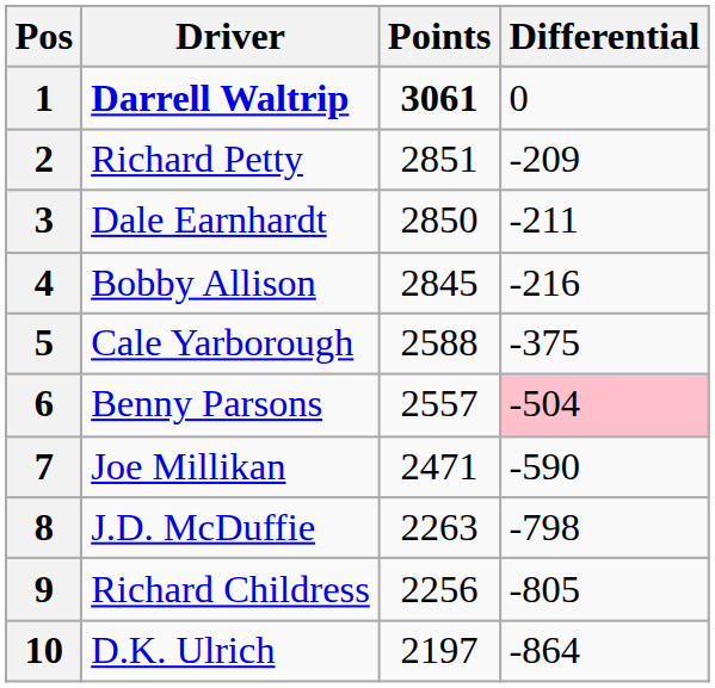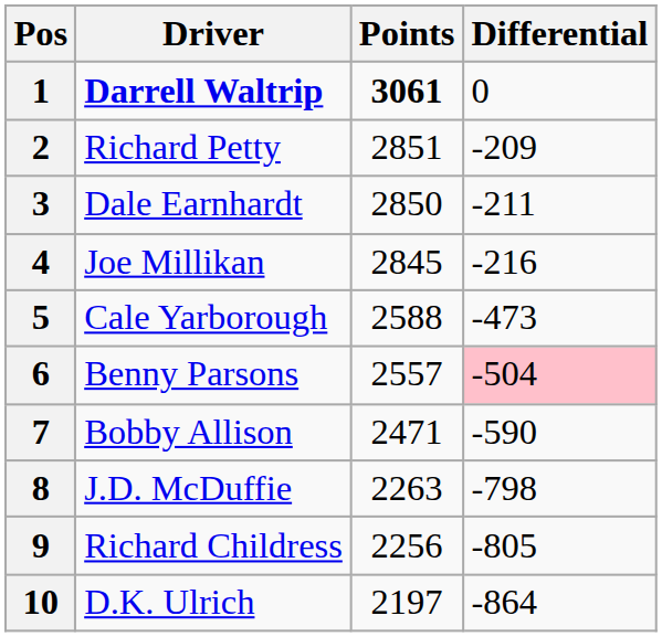 <table class="wikitable">
 <tr>
 <th>Pos</th>
 <th>Driver</th>
 <th>Points</th>
 <th>Differential</th>
 </tr>
 <tr>
 <th>1 </th>
 <td><strong><a href='#'>Darrell Waltrip</a></strong></td>
 <td style="text-align:center;"><strong>3061</strong></td>
 <td>0</td>
 </tr>
 <tr>
 <th>2 </th>
 <td><a href='#'>Richard Petty</a></td>
 <td style="text-align:center;">2851</td>
 <td>-209</td>
 </tr>
 <tr>
 <th>3 </th>
 <td><a href='#'>Dale Earnhardt</a></td>
 <td style="text-align:center;">2850</td>
 <td>-211</td>
 </tr>
 <tr>
 <th>4 </th>
-<td><a href='#'>Bobby Allison</a></td>
+<td><a href='#'>Joe Millikan</a></td>
 <td style="text-align:center;">2845</td>
 <td>-216</td>
 </tr>
 <tr>
 <th>5 </th>
 <td><a href='#'>Cale Yarborough</a></td>
 <td style="text-align:center;">2588</td>
-<td>-375</td>
+<td>-473</td>
 </tr>
 <tr>
 <th>6 </th>
 <td><a href='#'>Benny Parsons</a></td>
 <td style="text-align:center;">2557</td>
 <td style="background: pink;">-504</td>
 </tr>
 <tr>
 <th>7 </th>
-<td><a href='#'>Joe Millikan</a></td>
+<td><a href='#'>Bobby Allison</a></td>
 <td style="text-align:center;">2471</td>
 <td>-590</td>
 </tr>
 <tr>
 <th>8 </th>
 <td><a href='#'>J.D. McDuffie</a></td>
 <td style="text-align:center;">2263</td>
 <td>-798</td>
 </tr>
 <tr>
 <th>9 </th>
 <td><a href='#'>Richard Childress</a></td>
 <td style="text-align:center;">2256</td>
 <td>-805</td>
 </tr>
 <tr>
 <th>10 </th>
 <td><a href='#'>D.K. Ulrich</a></td>
 <td style="text-align:center;">2197</td>
 <td>-864</td>
 </tr>
 </table>
